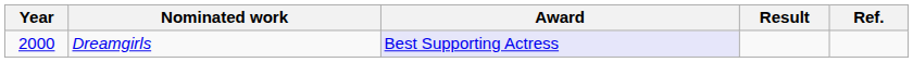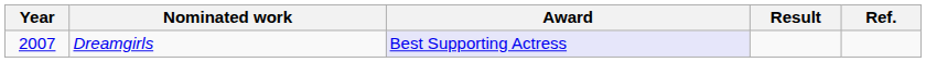 <table class="wikitable" style="width:70%;">
 <tr>
 <th style="width:3%;">Year</th>
 <th style="width:20%;">Nominated work</th>
 <th style="width:23%;">Award</th>
 <th style="width:5%;">Result</th>
 <th style="width:5%;">Ref.</th>
 </tr>
 <tr>
-<td align="center"><a href='#'>2000</a></td>
+<td align="center"><a href='#'>2007</a></td>
 <td><em><a href='#'>Dreamgirls</a></em></td>
 <td style="background: lavender;"><a href='#'>Best Supporting Actress</a></td>
 <td></td>
 <td align="center"></td>
 </tr>
 </table>
